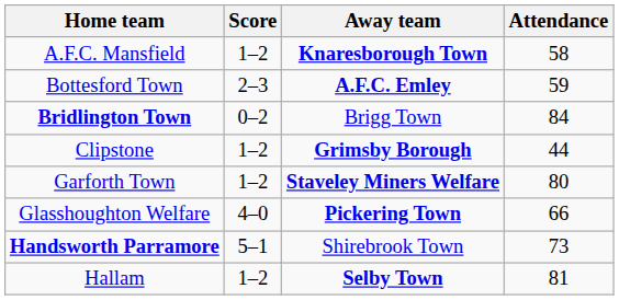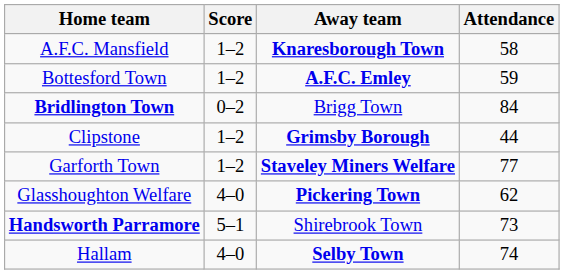 <table class="wikitable" style="text-align: center">
 <tr>
 <th>Home team</th>
 <th>Score</th>
 <th>Away team</th>
 <th>Attendance</th>
 </tr>
 <tr>
 <td><a href='#'>A.F.C. Mansfield</a></td>
 <td>1–2</td>
 <td><strong><a href='#'>Knaresborough Town</a></strong></td>
 <td>58</td>
 </tr>
 <tr>
 <td><a href='#'>Bottesford Town</a></td>
-<td>2–3</td>
+<td>1–2</td>
 <td><strong><a href='#'>A.F.C. Emley</a></strong></td>
 <td>59</td>
 </tr>
 <tr>
 <td><strong><a href='#'>Bridlington Town</a></strong></td>
 <td>0–2</td>
 <td><a href='#'>Brigg Town</a></td>
 <td>84</td>
 </tr>
 <tr>
 <td><a href='#'>Clipstone</a></td>
 <td>1–2</td>
 <td><strong><a href='#'>Grimsby Borough</a></strong></td>
 <td>44</td>
 </tr>
 <tr>
 <td><a href='#'>Garforth Town</a></td>
 <td>1–2</td>
 <td><strong><a href='#'>Staveley Miners Welfare</a></strong></td>
-<td>80</td>
+<td>77</td>
 </tr>
 <tr>
 <td><a href='#'>Glasshoughton Welfare</a></td>
 <td>4–0</td>
 <td><strong><a href='#'>Pickering Town</a></strong></td>
-<td>66</td>
+<td>62</td>
 </tr>
 <tr>
 <td><strong><a href='#'>Handsworth Parramore</a></strong></td>
 <td>5–1</td>
 <td><a href='#'>Shirebrook Town</a></td>
 <td>73</td>
 </tr>
 <tr>
 <td><a href='#'>Hallam</a></td>
-<td>1–2</td>
+<td>4–0</td>
 <td><strong><a href='#'>Selby Town</a></strong></td>
-<td>81</td>
+<td>74</td>
 </tr>
 </table>
